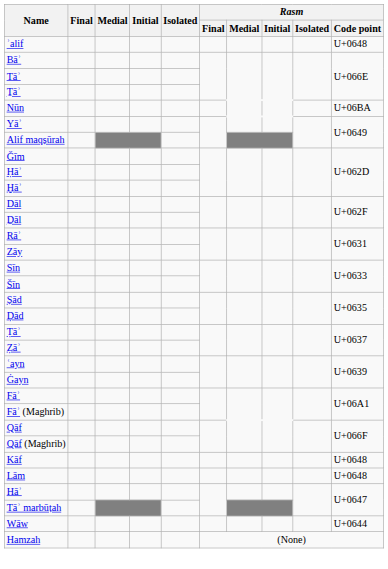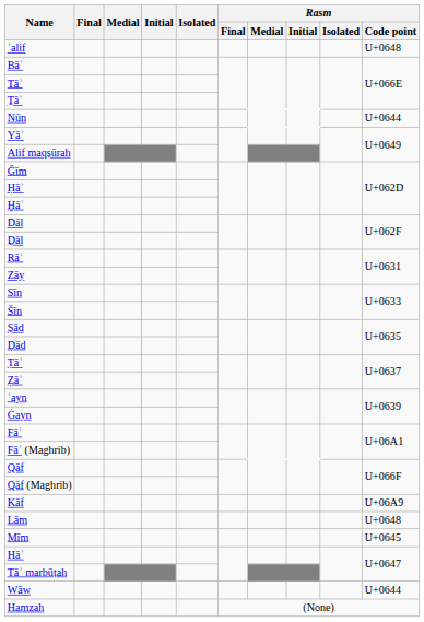 <table class="wikitable">
 <tr>
 <th rowspan="2">Name</th>
 <th rowspan="2">Final</th>
 <th rowspan="2">Medial</th>
 <th rowspan="2">Initial</th>
 <th rowspan="2">Isolated</th>
 <th colspan="5"><em>Rasm</em></th>
 </tr>
 <tr>
 <th>Final</th>
 <th>Medial</th>
 <th>Initial</th>
 <th>Isolated</th>
 <th>Code point</th>
 </tr>
 <tr>
 <td><a href='#'>ʾalif</a></td>
 <td><span></span></td>
 <td><span></span></td>
 <td><span></span></td>
 <td><span></span></td>
 <td><span></span></td>
 <td><span></span></td>
 <td><span></span></td>
 <td><span></span></td>
 <td>U+0648</td>
 </tr>
 <tr>
 <td><a href='#'>Bāʾ</a></td>
 <td><span></span></td>
 <td><span></span></td>
 <td><span></span></td>
 <td><span></span></td>
 <td rowspan="3"><span></span></td>
 <td rowspan="3" style="border-bottom: solid transparent;"><span></span></td>
 <td rowspan="3" style="border-bottom: solid transparent;"><span></span></td>
 <td rowspan="3"><span></span></td>
 <td rowspan="3">U+066E</td>
 </tr>
 <tr>
 <td><a href='#'>Tāʾ</a></td>
 <td><span></span></td>
 <td><span></span></td>
 <td><span></span></td>
 <td><span></span></td>
 </tr>
 <tr>
 <td><a href='#'>Ṯāʾ</a></td>
 <td><span></span></td>
 <td><span></span></td>
 <td><span></span></td>
 <td><span></span></td>
 </tr>
 <tr>
 <td><a href='#'>Nūn</a></td>
 <td><span></span></td>
 <td><span></span></td>
 <td><span></span></td>
 <td><span></span></td>
 <td><span></span></td>
 <td style="border-bottom: solid transparent;"><span></span></td>
 <td style="border-bottom: solid transparent;"><span></span></td>
 <td><span></span></td>
-<td>U+06BA</td>
+<td>U+0644</td>
 </tr>
 <tr>
 <td><a href='#'>Yāʾ</a></td>
 <td><span></span></td>
 <td><span></span></td>
 <td><span></span></td>
 <td><span></span></td>
 <td rowspan="2"><span></span></td>
 <td><span></span></td>
 <td><span></span></td>
 <td rowspan="2"><span></span></td>
 <td rowspan="2">U+0649</td>
 </tr>
 <tr>
 <td><a href='#'>Alif maqṣūrah</a></td>
 <td><span></span></td>
 <td colspan="2" style="background:gray"></td>
 <td><span></span></td>
 <td colspan="2" style="background:gray"></td>
 </tr>
 <tr>
 <td><a href='#'>Ǧīm</a></td>
 <td><span></span></td>
 <td><span></span></td>
 <td><span></span></td>
 <td><span></span></td>
 <td rowspan="3"><span></span></td>
 <td rowspan="3"><span></span></td>
 <td rowspan="3"><span></span></td>
 <td rowspan="3"><span></span></td>
 <td rowspan="3">U+062D</td>
 </tr>
 <tr>
 <td><a href='#'>Ḥāʾ</a></td>
 <td><span></span></td>
 <td><span></span></td>
 <td><span></span></td>
 <td><span></span></td>
 </tr>
 <tr>
 <td><a href='#'>Ḫāʾ</a></td>
 <td><span></span></td>
 <td><span></span></td>
 <td><span></span></td>
 <td><span></span></td>
 </tr>
 <tr>
 <td><a href='#'>Dāl</a></td>
 <td><span></span></td>
 <td><span></span></td>
 <td><span></span></td>
 <td><span></span></td>
 <td rowspan="2"><span></span></td>
 <td rowspan="2"><span></span></td>
 <td rowspan="2"><span></span></td>
 <td rowspan="2"><span></span></td>
 <td rowspan="2">U+062F</td>
 </tr>
 <tr>
 <td><a href='#'>Ḏāl</a></td>
 <td><span></span></td>
 <td><span></span></td>
 <td><span></span></td>
 <td><span></span></td>
 </tr>
 <tr>
 <td><a href='#'>Rāʾ</a></td>
 <td><span></span></td>
 <td><span></span></td>
 <td><span></span></td>
 <td><span></span></td>
 <td rowspan="2"><span></span></td>
 <td rowspan="2"><span></span></td>
 <td rowspan="2"><span></span></td>
 <td rowspan="2"><span></span></td>
 <td rowspan="2">U+0631</td>
 </tr>
 <tr>
 <td><a href='#'>Zāy</a></td>
 <td><span></span></td>
 <td><span></span></td>
 <td><span></span></td>
 <td><span></span></td>
 </tr>
 <tr>
 <td><a href='#'>Sīn</a></td>
 <td><span></span></td>
 <td><span></span></td>
 <td><span></span></td>
 <td><span></span></td>
 <td rowspan="2"><span></span></td>
 <td rowspan="2"><span></span></td>
 <td rowspan="2"><span></span></td>
 <td rowspan="2"><span></span></td>
 <td rowspan="2">U+0633</td>
 </tr>
 <tr>
 <td><a href='#'>Šīn</a></td>
 <td><span></span></td>
 <td><span></span></td>
 <td><span></span></td>
 <td><span></span></td>
 </tr>
 <tr>
 <td><a href='#'>Ṣād</a></td>
 <td><span></span></td>
 <td><span></span></td>
 <td><span></span></td>
 <td><span></span></td>
 <td rowspan="2"><span></span></td>
 <td rowspan="2"><span></span></td>
 <td rowspan="2"><span></span></td>
 <td rowspan="2"><span></span></td>
 <td rowspan="2">U+0635</td>
 </tr>
 <tr>
 <td><a href='#'>Ḍād</a></td>
 <td><span></span></td>
 <td><span></span></td>
 <td><span></span></td>
 <td><span></span></td>
 </tr>
 <tr>
 <td><a href='#'>Ṭāʾ</a></td>
 <td><span></span></td>
 <td><span></span></td>
 <td><span></span></td>
 <td><span></span></td>
 <td rowspan="2"><span></span></td>
 <td rowspan="2"><span></span></td>
 <td rowspan="2"><span></span></td>
 <td rowspan="2"><span></span></td>
 <td rowspan="2">U+0637</td>
 </tr>
 <tr>
 <td><a href='#'>Ẓāʾ</a></td>
 <td><span></span></td>
 <td><span></span></td>
 <td><span></span></td>
 <td><span></span></td>
 </tr>
 <tr>
 <td><a href='#'>ʿayn</a></td>
 <td><span></span></td>
 <td><span></span></td>
 <td><span></span></td>
 <td><span></span></td>
 <td rowspan="2"><span></span></td>
 <td rowspan="2"><span></span></td>
 <td rowspan="2"><span></span></td>
 <td rowspan="2"><span></span></td>
 <td rowspan="2">U+0639</td>
 </tr>
 <tr>
 <td><a href='#'>Ġayn</a></td>
 <td><span></span></td>
 <td><span></span></td>
 <td><span></span></td>
 <td><span></span></td>
 </tr>
 <tr>
 <td><a href='#'>Fāʾ</a></td>
 <td><span></span></td>
 <td><span></span></td>
 <td><span></span></td>
 <td><span></span></td>
 <td rowspan="2"><span></span></td>
 <td rowspan="2" style="border-bottom: solid transparent;"><span></span></td>
 <td rowspan="2" style="border-bottom: solid transparent;"><span></span></td>
 <td rowspan="2"><span></span></td>
 <td rowspan="2">U+06A1</td>
 </tr>
 <tr>
 <td><a href='#'>Fāʾ</a> (Maghrib)</td>
 <td><span></span></td>
 <td><span></span></td>
 <td><span></span></td>
 <td><span></span></td>
 </tr>
 <tr>
 <td><a href='#'>Qāf</a></td>
 <td><span></span></td>
 <td><span></span></td>
 <td><span></span></td>
 <td><span></span></td>
 <td rowspan="2"><span></span></td>
 <td rowspan="2"><span></span></td>
 <td rowspan="2"><span></span></td>
 <td rowspan="2"><span></span></td>
 <td rowspan="2">U+066F</td>
 </tr>
 <tr>
 <td><a href='#'>Qāf</a> (Maghrib)</td>
 <td><span></span></td>
 <td><span></span></td>
 <td><span></span></td>
 <td><span></span></td>
 </tr>
 <tr>
 <td><a href='#'>Kāf</a></td>
 <td><span></span></td>
 <td><span></span></td>
 <td><span></span></td>
 <td><span></span></td>
 <td><span></span></td>
 <td><span></span></td>
 <td><span></span></td>
 <td><span></span></td>
-<td>U+0648</td>
+<td>U+06A9</td>
 </tr>
 <tr>
 <td><a href='#'>Lām</a></td>
 <td><span></span></td>
 <td><span></span></td>
 <td><span></span></td>
 <td><span></span></td>
 <td><span></span></td>
 <td><span></span></td>
 <td><span></span></td>
 <td><span></span></td>
 <td>U+0648</td>
+</tr>
+<tr>
+<td><a href='#'>Mīm</a></td>
+<td><span></span></td>
+<td><span></span></td>
+<td><span></span></td>
+<td><span></span></td>
+<td><span></span></td>
+<td><span></span></td>
+<td><span></span></td>
+<td><span></span></td>
+<td>U+0645</td>
 </tr>
 <tr>
 <td><a href='#'>Hāʾ</a></td>
 <td><span></span></td>
 <td><span></span></td>
 <td><span></span></td>
 <td><span></span></td>
 <td rowspan="2"><span></span></td>
 <td><span></span></td>
 <td><span></span></td>
 <td rowspan="2"><span></span></td>
 <td rowspan="2">U+0647</td>
 </tr>
 <tr>
 <td><a href='#'>Tāʾ marbūṭah</a></td>
 <td><span></span></td>
 <td colspan="2" style="background:gray"></td>
 <td><span></span></td>
 <td colspan="2" style="background:gray"></td>
 </tr>
 <tr>
 <td><a href='#'>Wāw</a></td>
 <td><span></span></td>
 <td><span></span></td>
 <td><span></span></td>
 <td><span></span></td>
 <td><span></span></td>
 <td><span></span></td>
 <td><span></span></td>
 <td><span></span></td>
 <td>U+0644</td>
 </tr>
 <tr>
 <td><a href='#'>Hamzah</a></td>
 <td><span></span></td>
 <td><span></span></td>
 <td><span></span></td>
 <td><span></span></td>
 <td colspan="5" style="text-align: center">(None)</td>
 </tr>
 </table>
